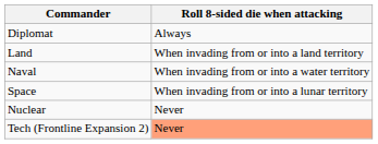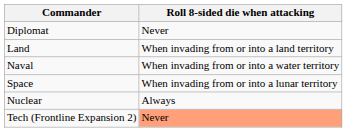 <table class="wikitable" style="float:center; text-align:left">
 <tr>
 <th>Commander</th>
 <th>Roll 8-sided die when attacking</th>
 </tr>
 <tr>
 <td>Diplomat</td>
-<td>Always</td>
+<td>Never</td>
 </tr>
 <tr>
 <td>Land</td>
 <td>When invading from or into a land territory</td>
 </tr>
 <tr>
 <td>Naval</td>
 <td>When invading from or into a water territory</td>
 </tr>
 <tr>
 <td>Space</td>
 <td>When invading from or into a lunar territory</td>
 </tr>
 <tr>
 <td>Nuclear</td>
-<td>Never</td>
+<td>Always</td>
 </tr>
 <tr>
 <td>Tech (Frontline Expansion 2)</td>
 <td style="background: lightsalmon;">Never</td>
 </tr>
 </table>
